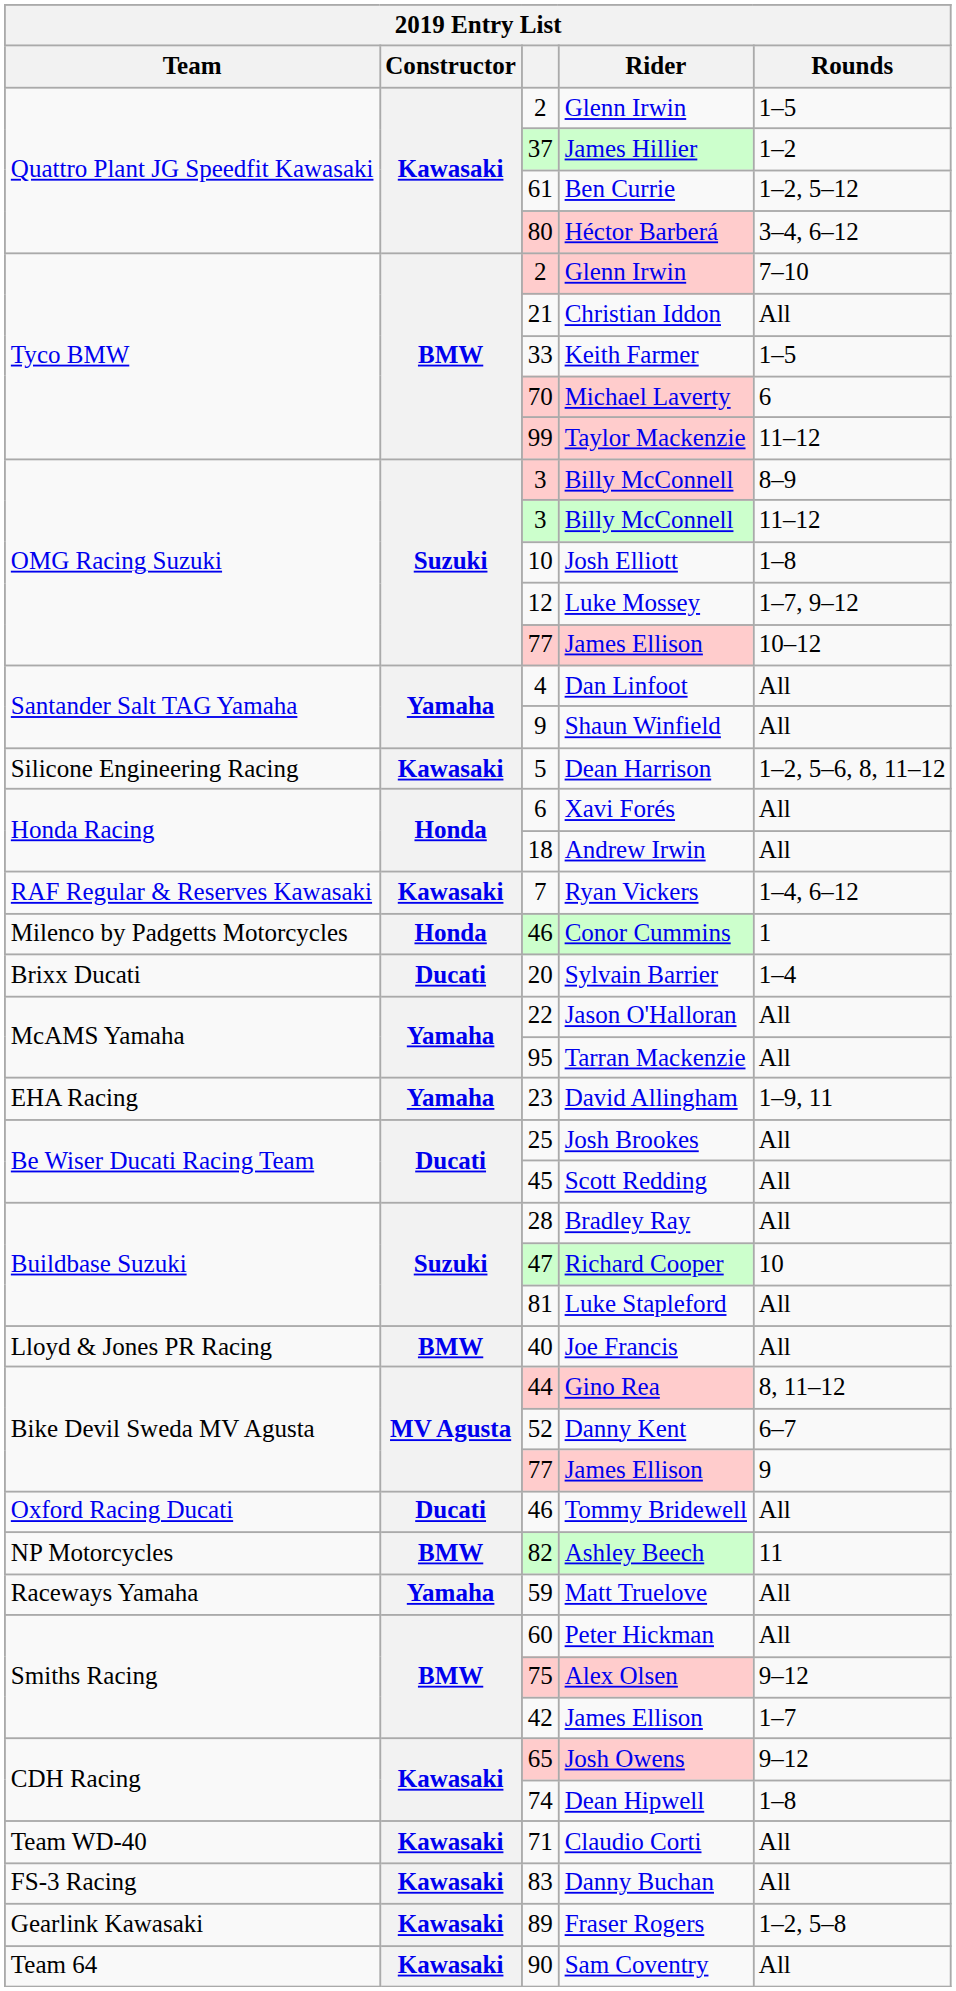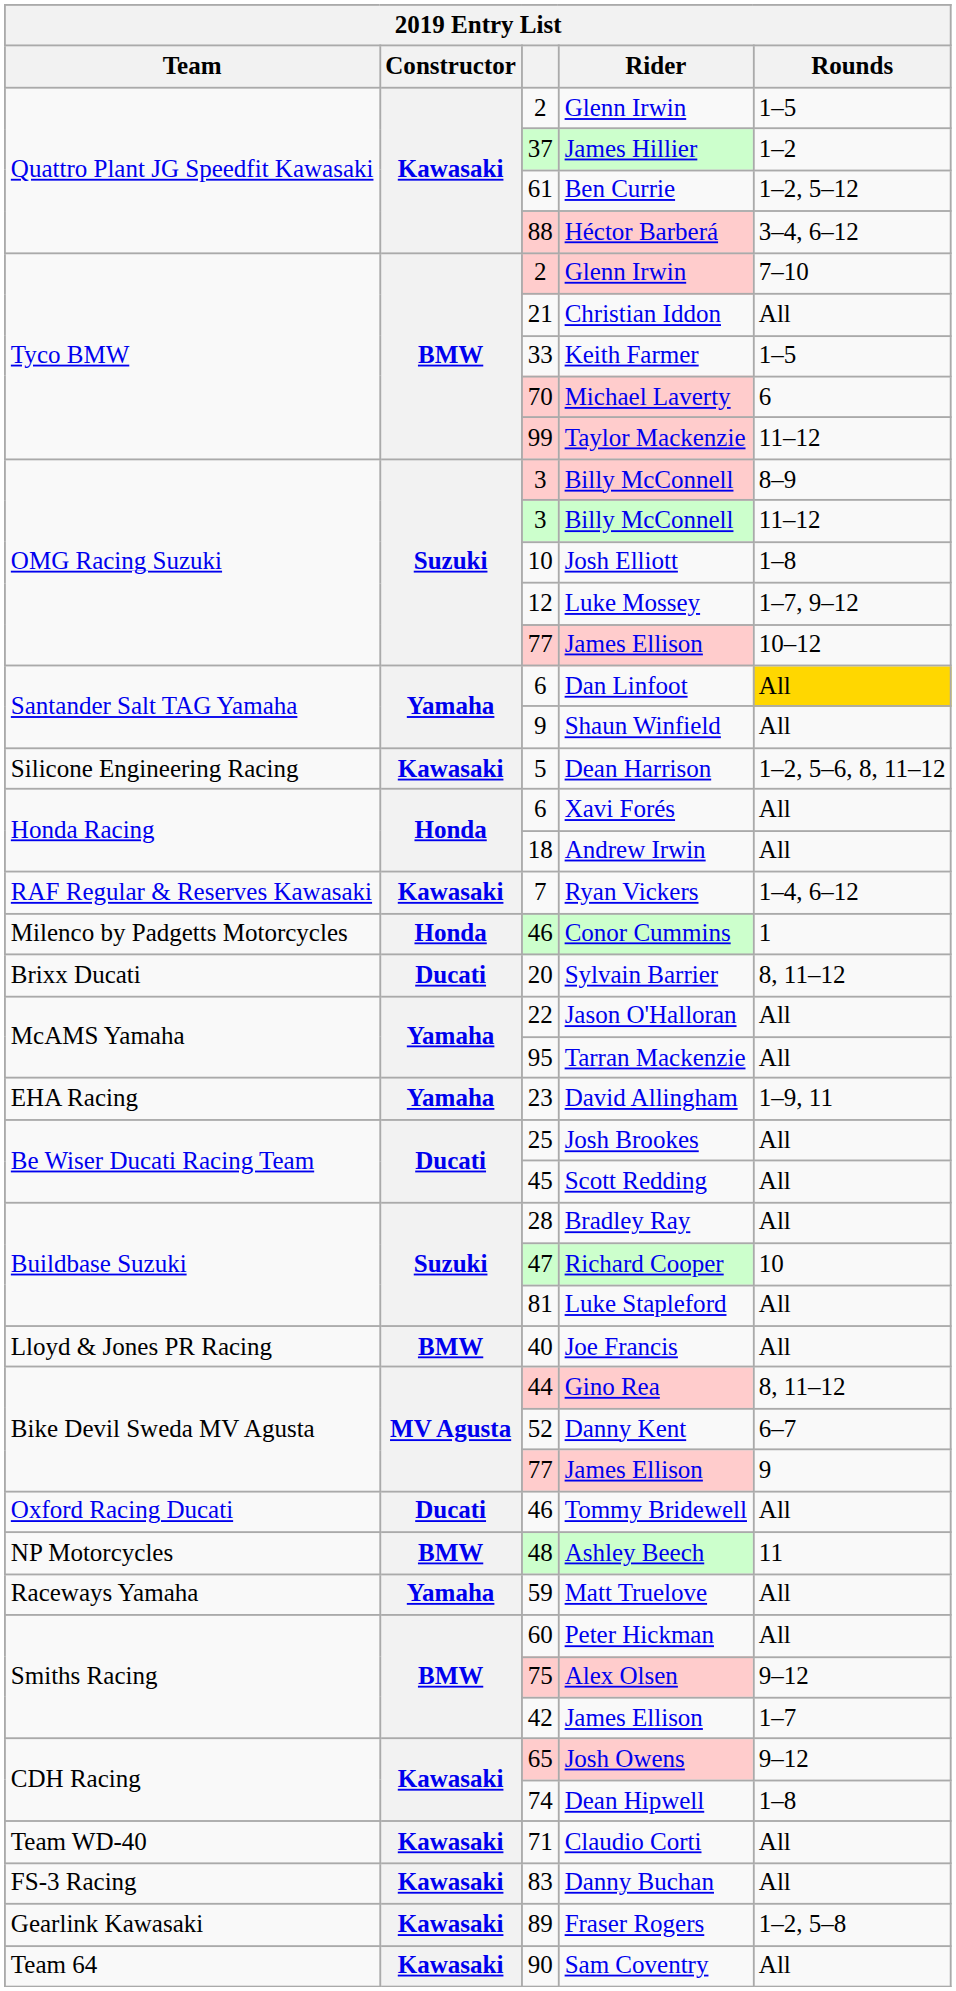 <table class="wikitable" style="font-size: 85%;">
 <tr>
 <th colspan=5>2019 Entry List</th>
 </tr>
 <tr>
 <th>Team</th>
 <th>Constructor</th>
 <th></th>
 <th>Rider</th>
 <th>Rounds</th>
 </tr>
 <tr>
 <td rowspan=4><a href='#'>Quattro Plant JG Speedfit Kawasaki</a></td>
 <th rowspan=4><a href='#'>Kawasaki</a></th>
 <td align=center>2</td>
 <td> <a href='#'>Glenn Irwin</a></td>
 <td>1–5</td>
 </tr>
 <tr>
 <td style="background:#ccffcc;" align=center>37</td>
 <td style="background:#ccffcc;"> <a href='#'>James Hillier</a></td>
 <td>1–2</td>
 </tr>
 <tr>
 <td align=center>61</td>
 <td> <a href='#'>Ben Currie</a></td>
 <td>1–2, 5–12</td>
 </tr>
 <tr>
-<td style="background:#ffcccc;" align=center>80</td>
+<td style="background:#ffcccc;" align=center>88</td>
 <td style="background:#ffcccc;"> <a href='#'>Héctor Barberá</a></td>
 <td>3–4, 6–12</td>
 </tr>
 <tr>
 <td rowspan=5><a href='#'>Tyco BMW</a></td>
 <th rowspan=5><a href='#'>BMW</a></th>
 <td style="background:#ffcccc;" align=center>2</td>
 <td style="background:#ffcccc;"> <a href='#'>Glenn Irwin</a></td>
 <td>7–10</td>
 </tr>
 <tr>
 <td align=center>21</td>
 <td> <a href='#'>Christian Iddon</a></td>
 <td>All</td>
 </tr>
 <tr>
 <td align=center>33</td>
 <td> <a href='#'>Keith Farmer</a></td>
 <td>1–5</td>
 </tr>
 <tr>
 <td style="background:#ffcccc;" align=center>70</td>
 <td style="background:#ffcccc;"> <a href='#'>Michael Laverty</a></td>
 <td>6</td>
 </tr>
 <tr>
 <td style="background:#ffcccc;" align=center>99</td>
 <td style="background:#ffcccc;"> <a href='#'>Taylor Mackenzie</a></td>
 <td>11–12</td>
 </tr>
 <tr>
 <td rowspan=5><a href='#'> OMG Racing Suzuki</a></td>
 <th rowspan=5><a href='#'>Suzuki</a></th>
 <td style="background:#ffcccc;" align=center>3</td>
 <td style="background:#ffcccc;"> <a href='#'>Billy McConnell</a></td>
 <td>8–9</td>
 </tr>
 <tr>
 <td style="background:#ccffcc;" align=center>3</td>
 <td style="background:#ccffcc;"> <a href='#'>Billy McConnell</a></td>
 <td>11–12</td>
 </tr>
 <tr>
 <td align=center>10</td>
 <td> <a href='#'>Josh Elliott</a></td>
 <td>1–8</td>
 </tr>
 <tr>
 <td align=center>12</td>
 <td> <a href='#'>Luke Mossey</a></td>
 <td>1–7, 9–12</td>
 </tr>
 <tr>
 <td style="background:#ffcccc;" align=center>77</td>
 <td style="background:#ffcccc;"> <a href='#'>James Ellison</a></td>
 <td>10–12</td>
 </tr>
 <tr>
 <td rowspan=2><a href='#'>Santander Salt TAG Yamaha</a></td>
 <th rowspan=2><a href='#'>Yamaha</a></th>
-<td align=center>4</td>
+<td align=center>6</td>
 <td> <a href='#'>Dan Linfoot</a></td>
-<td>All</td>
+<td style="background: gold;">All</td>
 </tr>
 <tr>
 <td align=center>9</td>
 <td> <a href='#'>Shaun Winfield</a></td>
 <td>All</td>
 </tr>
 <tr>
 <td rowspan=1>Silicone Engineering Racing</td>
 <th rowspan=1><a href='#'>Kawasaki</a></th>
 <td align=center>5</td>
 <td> <a href='#'>Dean Harrison</a></td>
 <td>1–2, 5–6, 8, 11–12</td>
 </tr>
 <tr>
 <td rowspan=2><a href='#'>Honda Racing</a></td>
 <th rowspan=2><a href='#'>Honda</a></th>
 <td align=center>6</td>
 <td> <a href='#'>Xavi Forés</a></td>
 <td>All</td>
 </tr>
 <tr>
 <td align=center>18</td>
 <td> <a href='#'>Andrew Irwin</a></td>
 <td>All</td>
 </tr>
 <tr>
 <td rowspan=1><a href='#'>RAF Regular & Reserves Kawasaki</a></td>
 <th rowspan=1><a href='#'>Kawasaki</a></th>
 <td align=center>7</td>
 <td> <a href='#'>Ryan Vickers</a></td>
 <td>1–4, 6–12</td>
 </tr>
 <tr>
 <td rowspan=1>Milenco by Padgetts Motorcycles</td>
 <th rowspan=1><a href='#'>Honda</a></th>
 <td style="background:#ccffcc;" align=center>46</td>
 <td style="background:#ccffcc;"> <a href='#'>Conor Cummins</a></td>
 <td>1</td>
 </tr>
 <tr>
 <td rowspan=1>Brixx Ducati</td>
 <th rowspan=1><a href='#'>Ducati</a></th>
 <td align=center>20</td>
 <td> <a href='#'>Sylvain Barrier</a></td>
-<td>1–4</td>
+<td>8, 11–12</td>
 </tr>
 <tr>
 <td rowspan=2>McAMS Yamaha</td>
 <th rowspan=2><a href='#'>Yamaha</a></th>
 <td align=center>22</td>
 <td> <a href='#'>Jason O'Halloran</a></td>
 <td>All</td>
 </tr>
 <tr>
 <td align=center>95</td>
 <td> <a href='#'>Tarran Mackenzie</a></td>
 <td>All</td>
 </tr>
 <tr>
 <td rowspan=1>EHA Racing</td>
 <th rowspan=1><a href='#'>Yamaha</a></th>
 <td align=center>23</td>
 <td> <a href='#'>David Allingham</a></td>
 <td>1–9, 11</td>
 </tr>
 <tr>
 <td rowspan=2><a href='#'>Be Wiser Ducati Racing Team</a></td>
 <th rowspan=2><a href='#'>Ducati</a></th>
 <td align=center>25</td>
 <td> <a href='#'>Josh Brookes</a></td>
 <td>All</td>
 </tr>
 <tr>
 <td align=center>45</td>
 <td> <a href='#'>Scott Redding</a></td>
 <td>All</td>
 </tr>
 <tr>
 <td rowspan=3><a href='#'>Buildbase Suzuki</a></td>
 <th rowspan=3><a href='#'>Suzuki</a></th>
 <td align=center>28</td>
 <td> <a href='#'>Bradley Ray</a></td>
 <td>All</td>
 </tr>
 <tr>
 <td style="background:#ccffcc;" align=center>47</td>
 <td style="background:#ccffcc;"> <a href='#'>Richard Cooper</a></td>
 <td>10</td>
 </tr>
 <tr>
 <td align=center>81</td>
 <td> <a href='#'>Luke Stapleford</a></td>
 <td>All</td>
 </tr>
 <tr>
 <td rowspan=1>Lloyd & Jones PR Racing</td>
 <th rowspan=1><a href='#'>BMW</a></th>
 <td align=center>40</td>
 <td> <a href='#'>Joe Francis</a></td>
 <td>All</td>
 </tr>
 <tr>
 <td rowspan=3>Bike Devil Sweda MV Agusta</td>
 <th rowspan=3><a href='#'>MV Agusta</a></th>
 <td style="background:#ffcccc;" align=center>44</td>
 <td style="background:#ffcccc;"> <a href='#'>Gino Rea</a></td>
 <td>8, 11–12</td>
 </tr>
 <tr>
 <td align=center>52</td>
 <td> <a href='#'>Danny Kent</a></td>
 <td>6–7</td>
 </tr>
 <tr>
 <td style="background:#ffcccc;" align=center>77</td>
 <td style="background:#ffcccc;"> <a href='#'>James Ellison</a></td>
 <td>9</td>
 </tr>
 <tr>
 <td rowspan=1><a href='#'>Oxford Racing Ducati</a></td>
 <th rowspan=1><a href='#'>Ducati</a></th>
 <td align=center>46</td>
 <td> <a href='#'>Tommy Bridewell</a></td>
 <td>All</td>
 </tr>
 <tr>
 <td rowspan=1>NP Motorcycles</td>
 <th rowspan=1><a href='#'>BMW</a></th>
-<td style="background:#ccffcc;" align=center>82</td>
+<td style="background:#ccffcc;" align=center>48</td>
 <td style="background:#ccffcc;"> <a href='#'>Ashley Beech</a></td>
 <td>11</td>
 </tr>
 <tr>
 <td rowspan=1>Raceways Yamaha</td>
 <th rowspan=1><a href='#'>Yamaha</a></th>
 <td align=center>59</td>
 <td> <a href='#'>Matt Truelove</a></td>
 <td>All</td>
 </tr>
 <tr>
 <td rowspan=3>Smiths Racing</td>
 <th rowspan=3><a href='#'>BMW</a></th>
 <td align=center>60</td>
 <td> <a href='#'>Peter Hickman</a></td>
 <td>All</td>
 </tr>
 <tr>
 <td style="background:#ffcccc;" align=center>75</td>
 <td style="background:#ffcccc;"> <a href='#'>Alex Olsen</a></td>
 <td>9–12</td>
 </tr>
 <tr>
 <td align=center>42</td>
 <td> <a href='#'>James Ellison</a></td>
 <td>1–7</td>
 </tr>
 <tr>
 <td rowspan=2>CDH Racing</td>
 <th rowspan=2><a href='#'>Kawasaki</a></th>
 <td style="background:#ffcccc;" align=center>65</td>
 <td style="background:#ffcccc;"> <a href='#'>Josh Owens</a></td>
 <td>9–12</td>
 </tr>
 <tr>
 <td align=center>74</td>
 <td> <a href='#'>Dean Hipwell</a></td>
 <td>1–8</td>
 </tr>
 <tr>
 <td rowspan=1>Team WD-40</td>
 <th rowspan=1><a href='#'>Kawasaki</a></th>
 <td align=center>71</td>
 <td> <a href='#'>Claudio Corti</a></td>
 <td>All</td>
 </tr>
 <tr>
 <td rowspan=1>FS-3 Racing</td>
 <th rowspan=1><a href='#'>Kawasaki</a></th>
 <td align=center>83</td>
 <td> <a href='#'>Danny Buchan</a></td>
 <td>All</td>
 </tr>
 <tr>
 <td rowspan=1>Gearlink Kawasaki</td>
 <th rowspan=1><a href='#'>Kawasaki</a></th>
 <td align=center>89</td>
 <td> <a href='#'>Fraser Rogers</a></td>
 <td>1–2, 5–8</td>
 </tr>
 <tr>
 <td rowspan=1>Team 64</td>
 <th rowspan=1><a href='#'>Kawasaki</a></th>
 <td align=center>90</td>
 <td> <a href='#'>Sam Coventry</a></td>
 <td>All</td>
 </tr>
 </table>
